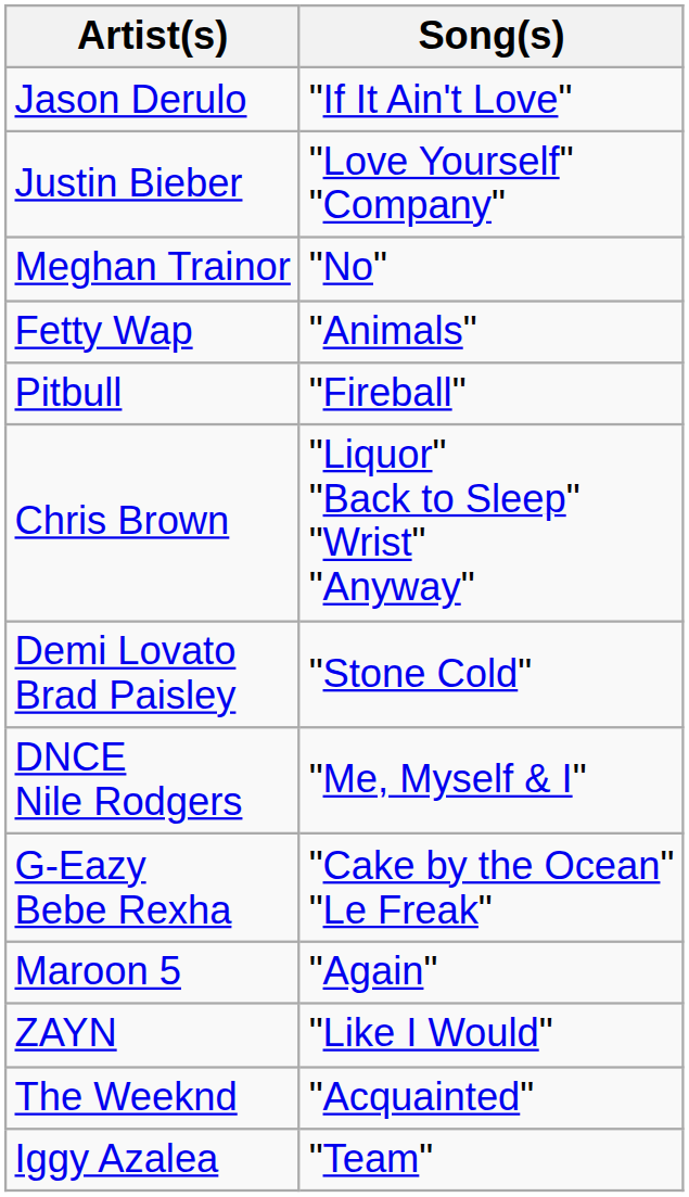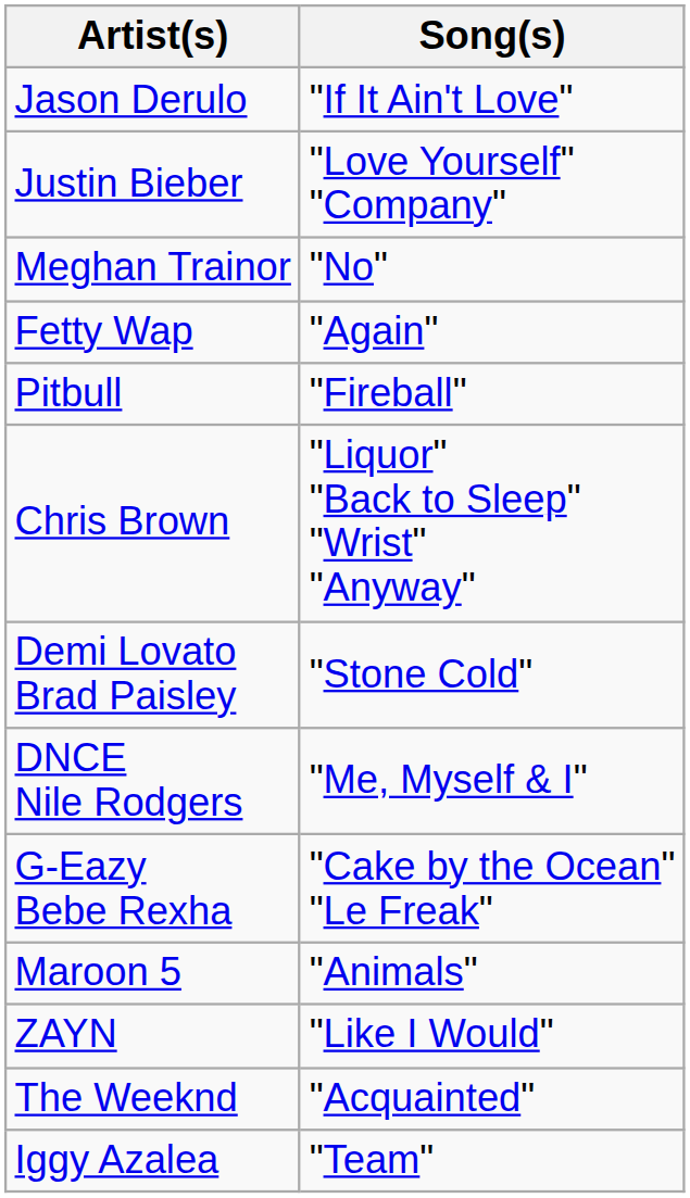 <table class="wikitable sortable">
 <tr>
 <th>Artist(s)</th>
 <th>Song(s)</th>
 </tr>
 <tr>
 <td><a href='#'>Jason Derulo</a></td>
 <td>"<a href='#'>If It Ain't Love</a>"</td>
 </tr>
 <tr>
 <td><a href='#'>Justin Bieber</a></td>
 <td>"<a href='#'>Love Yourself</a>"<br>"<a href='#'>Company</a>"</td>
 </tr>
 <tr>
 <td><a href='#'>Meghan Trainor</a></td>
 <td>"<a href='#'>No</a>"</td>
 </tr>
 <tr>
 <td><a href='#'>Fetty Wap</a></td>
-<td>"<a href='#'>Animals</a>" <br></td>
+<td>"<a href='#'>Again</a>"</td>
 </tr>
 <tr>
 <td><a href='#'>Pitbull</a></td>
 <td>"<a href='#'>Fireball</a>"<br></td>
 </tr>
 <tr>
 <td><a href='#'>Chris Brown</a></td>
 <td>"<a href='#'>Liquor</a>"<br>"<a href='#'>Back to Sleep</a>"<br>"<a href='#'>Wrist</a>"<br>"<a href='#'>Anyway</a>"</td>
 </tr>
 <tr>
 <td><a href='#'>Demi Lovato</a><br><a href='#'>Brad Paisley</a> </td>
 <td>"<a href='#'>Stone Cold</a>"</td>
 </tr>
 <tr>
 <td><a href='#'>DNCE</a><br><a href='#'>Nile Rodgers</a> </td>
 <td>"<a href='#'>Me, Myself & I</a>"</td>
 </tr>
 <tr>
 <td><a href='#'>G-Eazy</a><br><a href='#'>Bebe Rexha</a></td>
 <td>"<a href='#'>Cake by the Ocean</a>"<br>"<a href='#'>Le Freak</a>"</td>
 </tr>
 <tr>
 <td><a href='#'>Maroon 5</a></td>
-<td>"<a href='#'>Again</a>"</td>
+<td>"<a href='#'>Animals</a>" <br></td>
 </tr>
 <tr>
 <td><a href='#'>ZAYN</a></td>
 <td>"<a href='#'>Like I Would</a>"</td>
 </tr>
 <tr>
 <td><a href='#'>The Weeknd</a></td>
 <td>"<a href='#'>Acquainted</a>"<br></td>
 </tr>
 <tr>
 <td><a href='#'>Iggy Azalea</a></td>
 <td>"<a href='#'>Team</a>"</td>
 </tr>
 </table>
